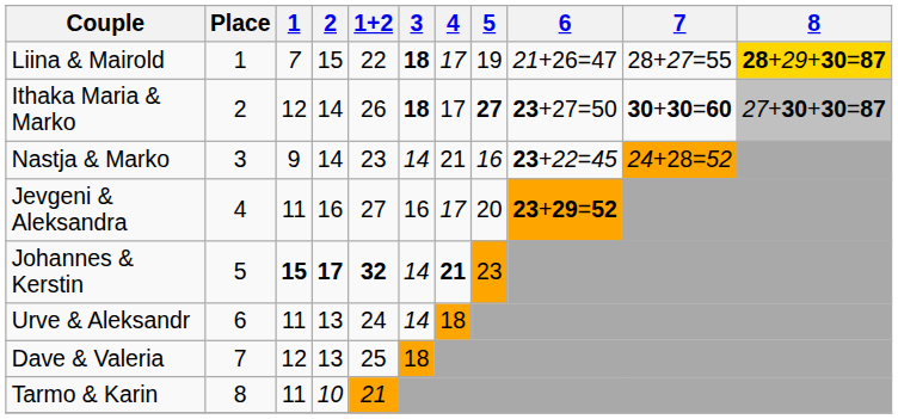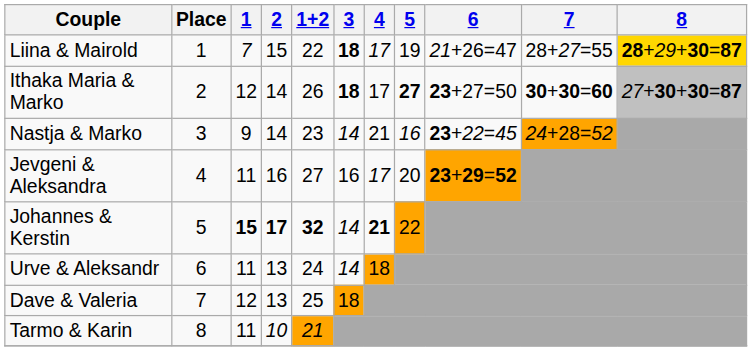 <table class="wikitable sortable" style="margin:auto;text-align:center;">
 <tr>
 <th width="130">Couple</th>
 <th>Place</th>
 <th><a href='#'>1</a></th>
 <th><a href='#'>2</a></th>
 <th><a href='#'>1+2</a></th>
 <th><a href='#'>3</a></th>
 <th><a href='#'>4</a></th>
 <th><a href='#'>5</a></th>
 <th><a href='#'>6</a></th>
 <th><a href='#'>7</a></th>
 <th><a href='#'>8</a></th>
 </tr>
 <tr>
 <td style="text-align:left;">Liina & Mairold</td>
 <td>1</td>
 <td><span><em>7</em></span></td>
 <td>15</td>
 <td>22</td>
 <td><span><strong>18</strong></span></td>
 <td><span><em>17</em></span></td>
 <td>19</td>
 <td><span><em>21</em></span>+26=47</td>
 <td>28+<span><em>27</em></span>=55</td>
 <td bgcolor="gold"><span><strong>28</strong></span>+<span><em>29</em></span>+<span><strong>30</strong></span>=<span><strong>87</strong></span></td>
 </tr>
 <tr>
 <td style="text-align:left;">Ithaka Maria & Marko</td>
 <td>2</td>
 <td>12</td>
 <td>14</td>
 <td>26</td>
 <td><span><strong>18</strong></span></td>
 <td>17</td>
 <td><span><strong>27</strong></span></td>
 <td><span><strong>23</strong></span>+27=50</td>
 <td><span><strong>30</strong></span>+<span><strong>30</strong></span>=<span><strong>60</strong></span></td>
 <td bgcolor="silver"><span><em>27</em></span>+<span><strong>30</strong></span>+<span><strong>30</strong></span>=<span><strong>87</strong></span></td>
 </tr>
 <tr>
 <td style="text-align:left;">Nastja & Marko</td>
 <td>3</td>
 <td>9</td>
 <td>14</td>
 <td>23</td>
 <td><span><em>14</em></span></td>
 <td>21</td>
 <td><span><em>16</em></span></td>
 <td><span><strong>23</strong></span>+<span><em>22</em></span>=<span><em>45</em></span></td>
 <td style="background:orange;"><span><em>24</em></span>+28=<span><em>52</em></span></td>
 <td style="background:darkgray;"></td>
 </tr>
 <tr>
 <td style="text-align:left;">Jevgeni & Aleksandra</td>
 <td>4</td>
 <td>11</td>
 <td>16</td>
 <td>27</td>
 <td>16</td>
 <td><span><em>17</em></span></td>
 <td>20</td>
 <td style="background:orange;"><span><strong>23</strong></span>+<span><strong>29</strong></span>=<span><strong>52</strong></span></td>
 <td style="background:darkgray;" colspan="2"></td>
 </tr>
 <tr>
 <td style="text-align:left;">Johannes & Kerstin</td>
 <td>5</td>
 <td><span><strong>15</strong></span></td>
 <td><span><strong>17</strong></span></td>
 <td><span><strong>32</strong></span></td>
 <td><span><em>14</em></span></td>
 <td><span><strong>21</strong></span></td>
-<td style="background:orange;">23</td>
+<td style="background:orange;">22</td>
 <td style="background:darkgray;" colspan="3"></td>
 </tr>
 <tr>
 <td style="text-align:left;">Urve & Aleksandr</td>
 <td>6</td>
 <td>11</td>
 <td>13</td>
 <td>24</td>
 <td><span><em>14</em></span></td>
 <td style="background:orange;">18</td>
 <td style="background:darkgray;" colspan="4"></td>
 </tr>
 <tr>
 <td style="text-align:left;">Dave & Valeria</td>
 <td>7</td>
 <td>12</td>
 <td>13</td>
 <td>25</td>
 <td style="background:orange;">18</td>
 <td style="background:darkgray;" colspan="6"></td>
 </tr>
 <tr>
 <td style="text-align:left;">Tarmo & Karin</td>
 <td>8</td>
 <td>11</td>
 <td><span><em>10</em></span></td>
 <td style="background:orange;"><span><em>21</em></span></td>
 <td style="background:darkgray;" colspan="7"></td>
 </tr>
 <tr>
 </tr>
 </table>
